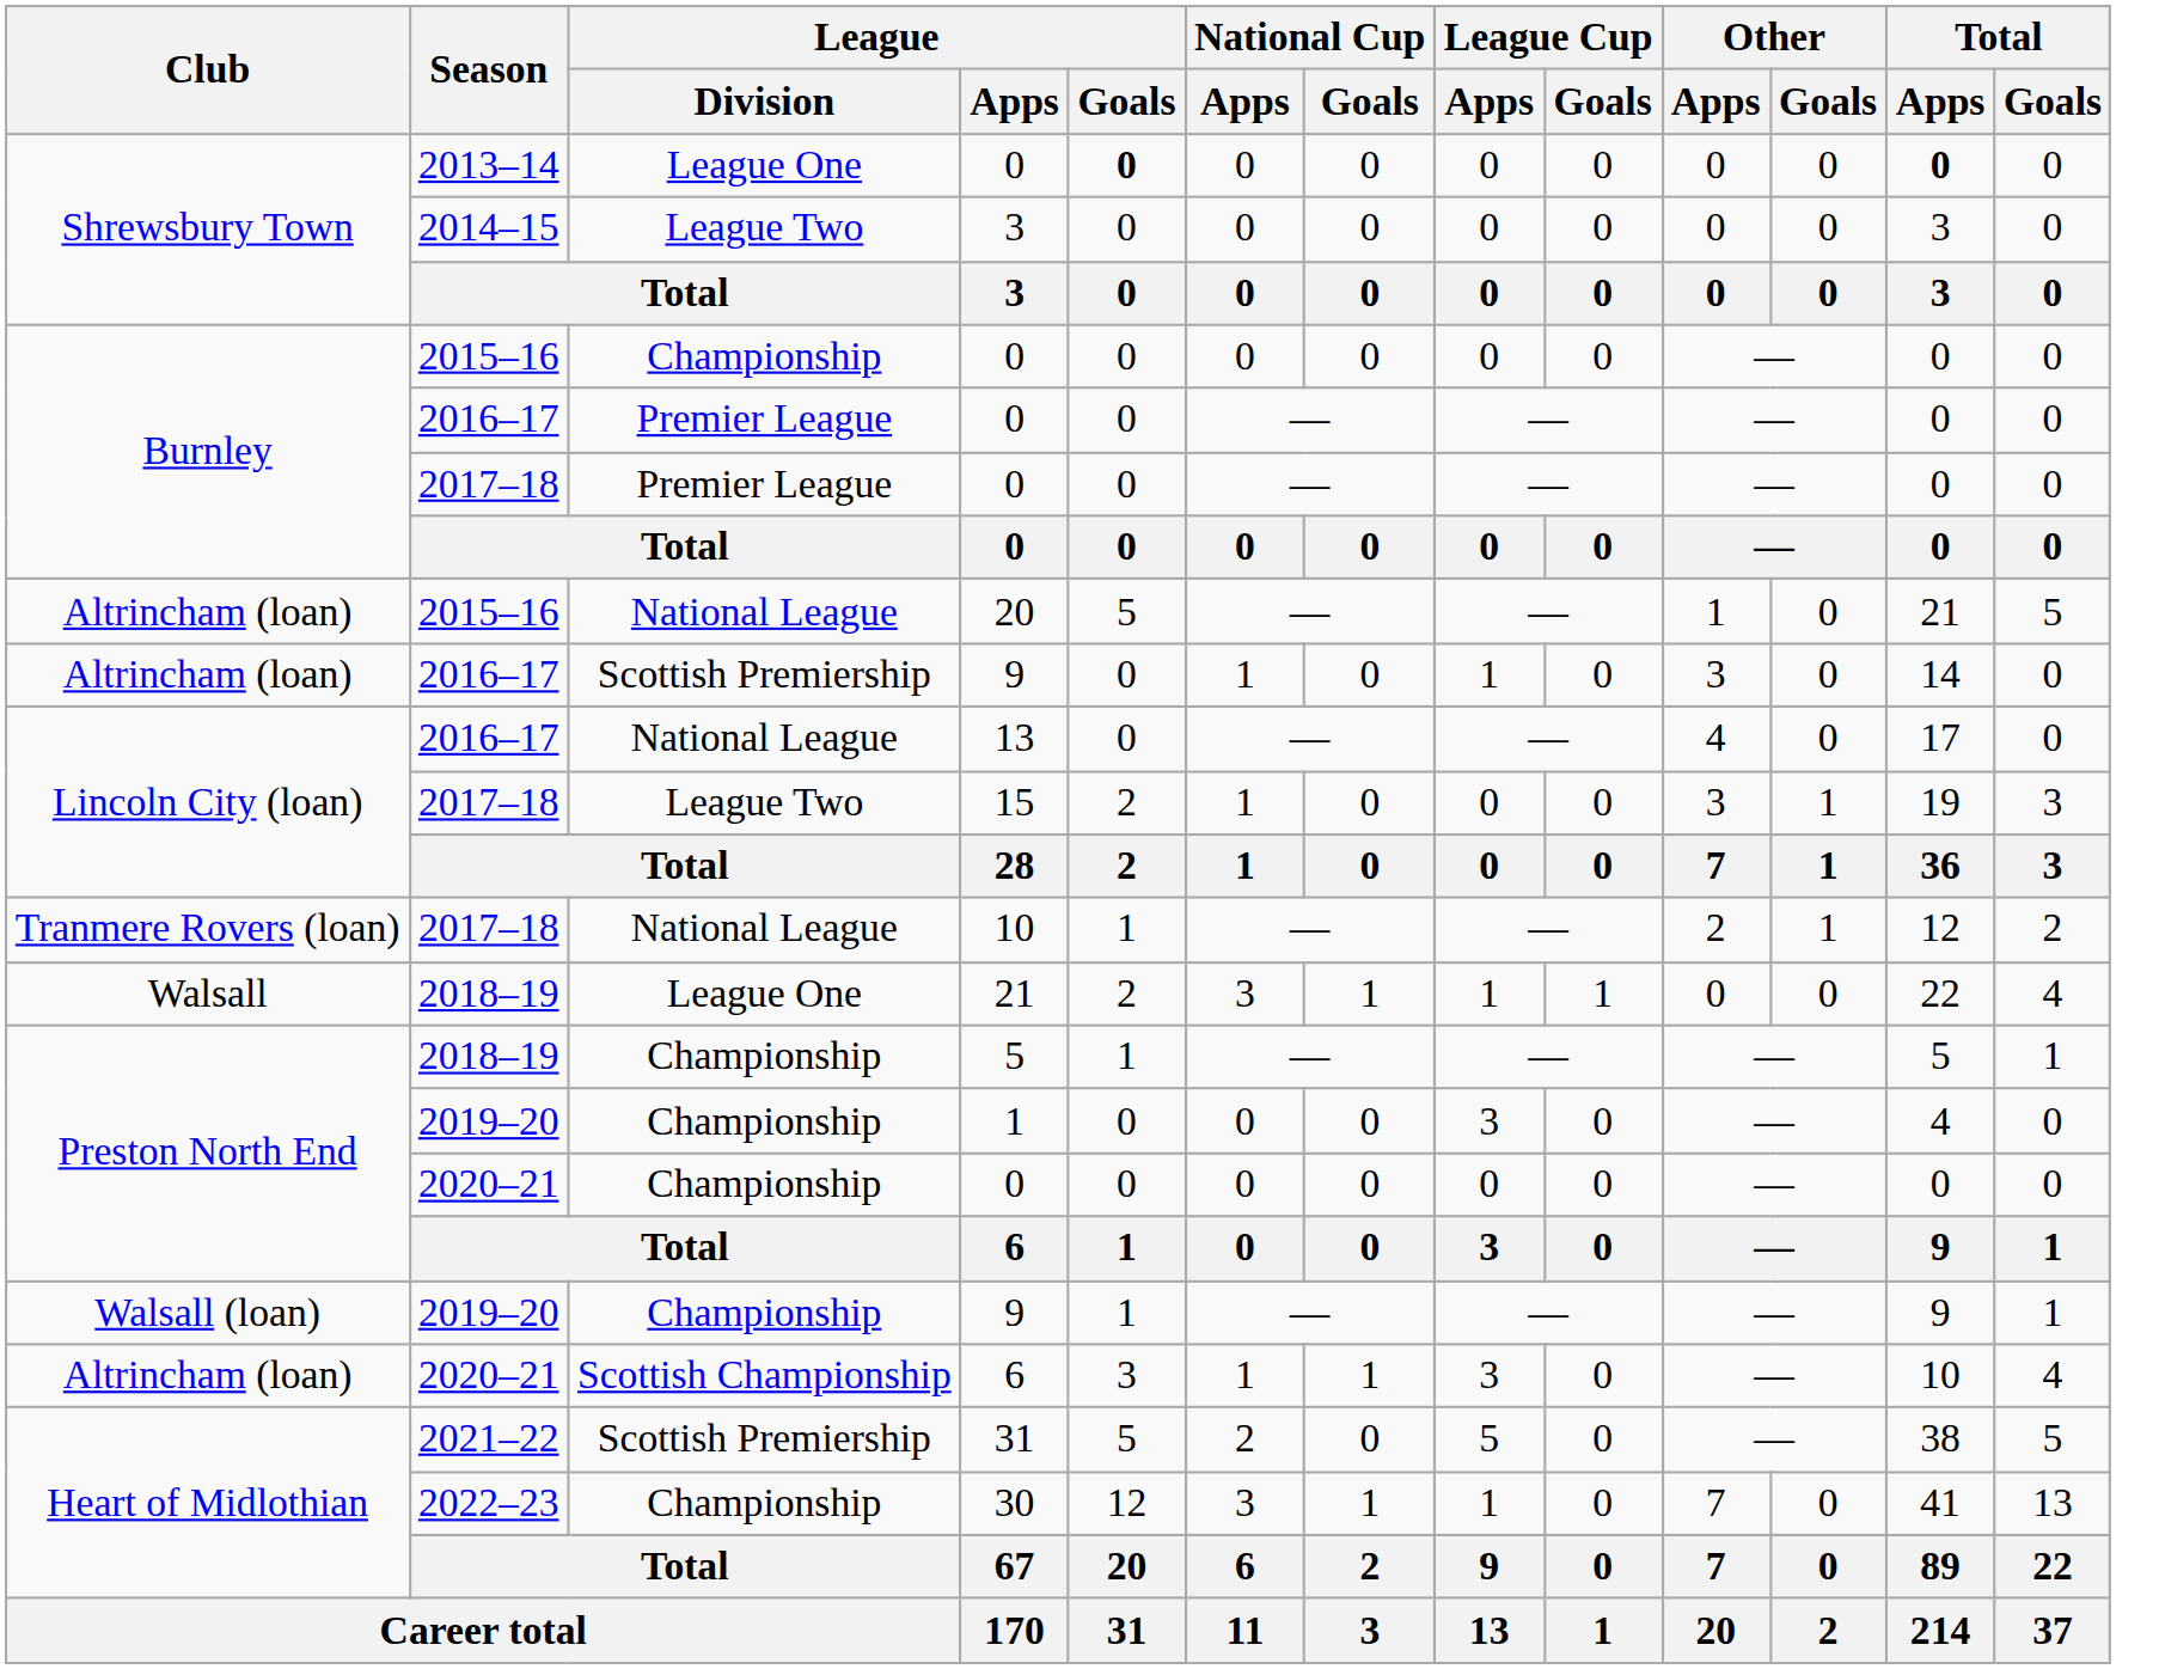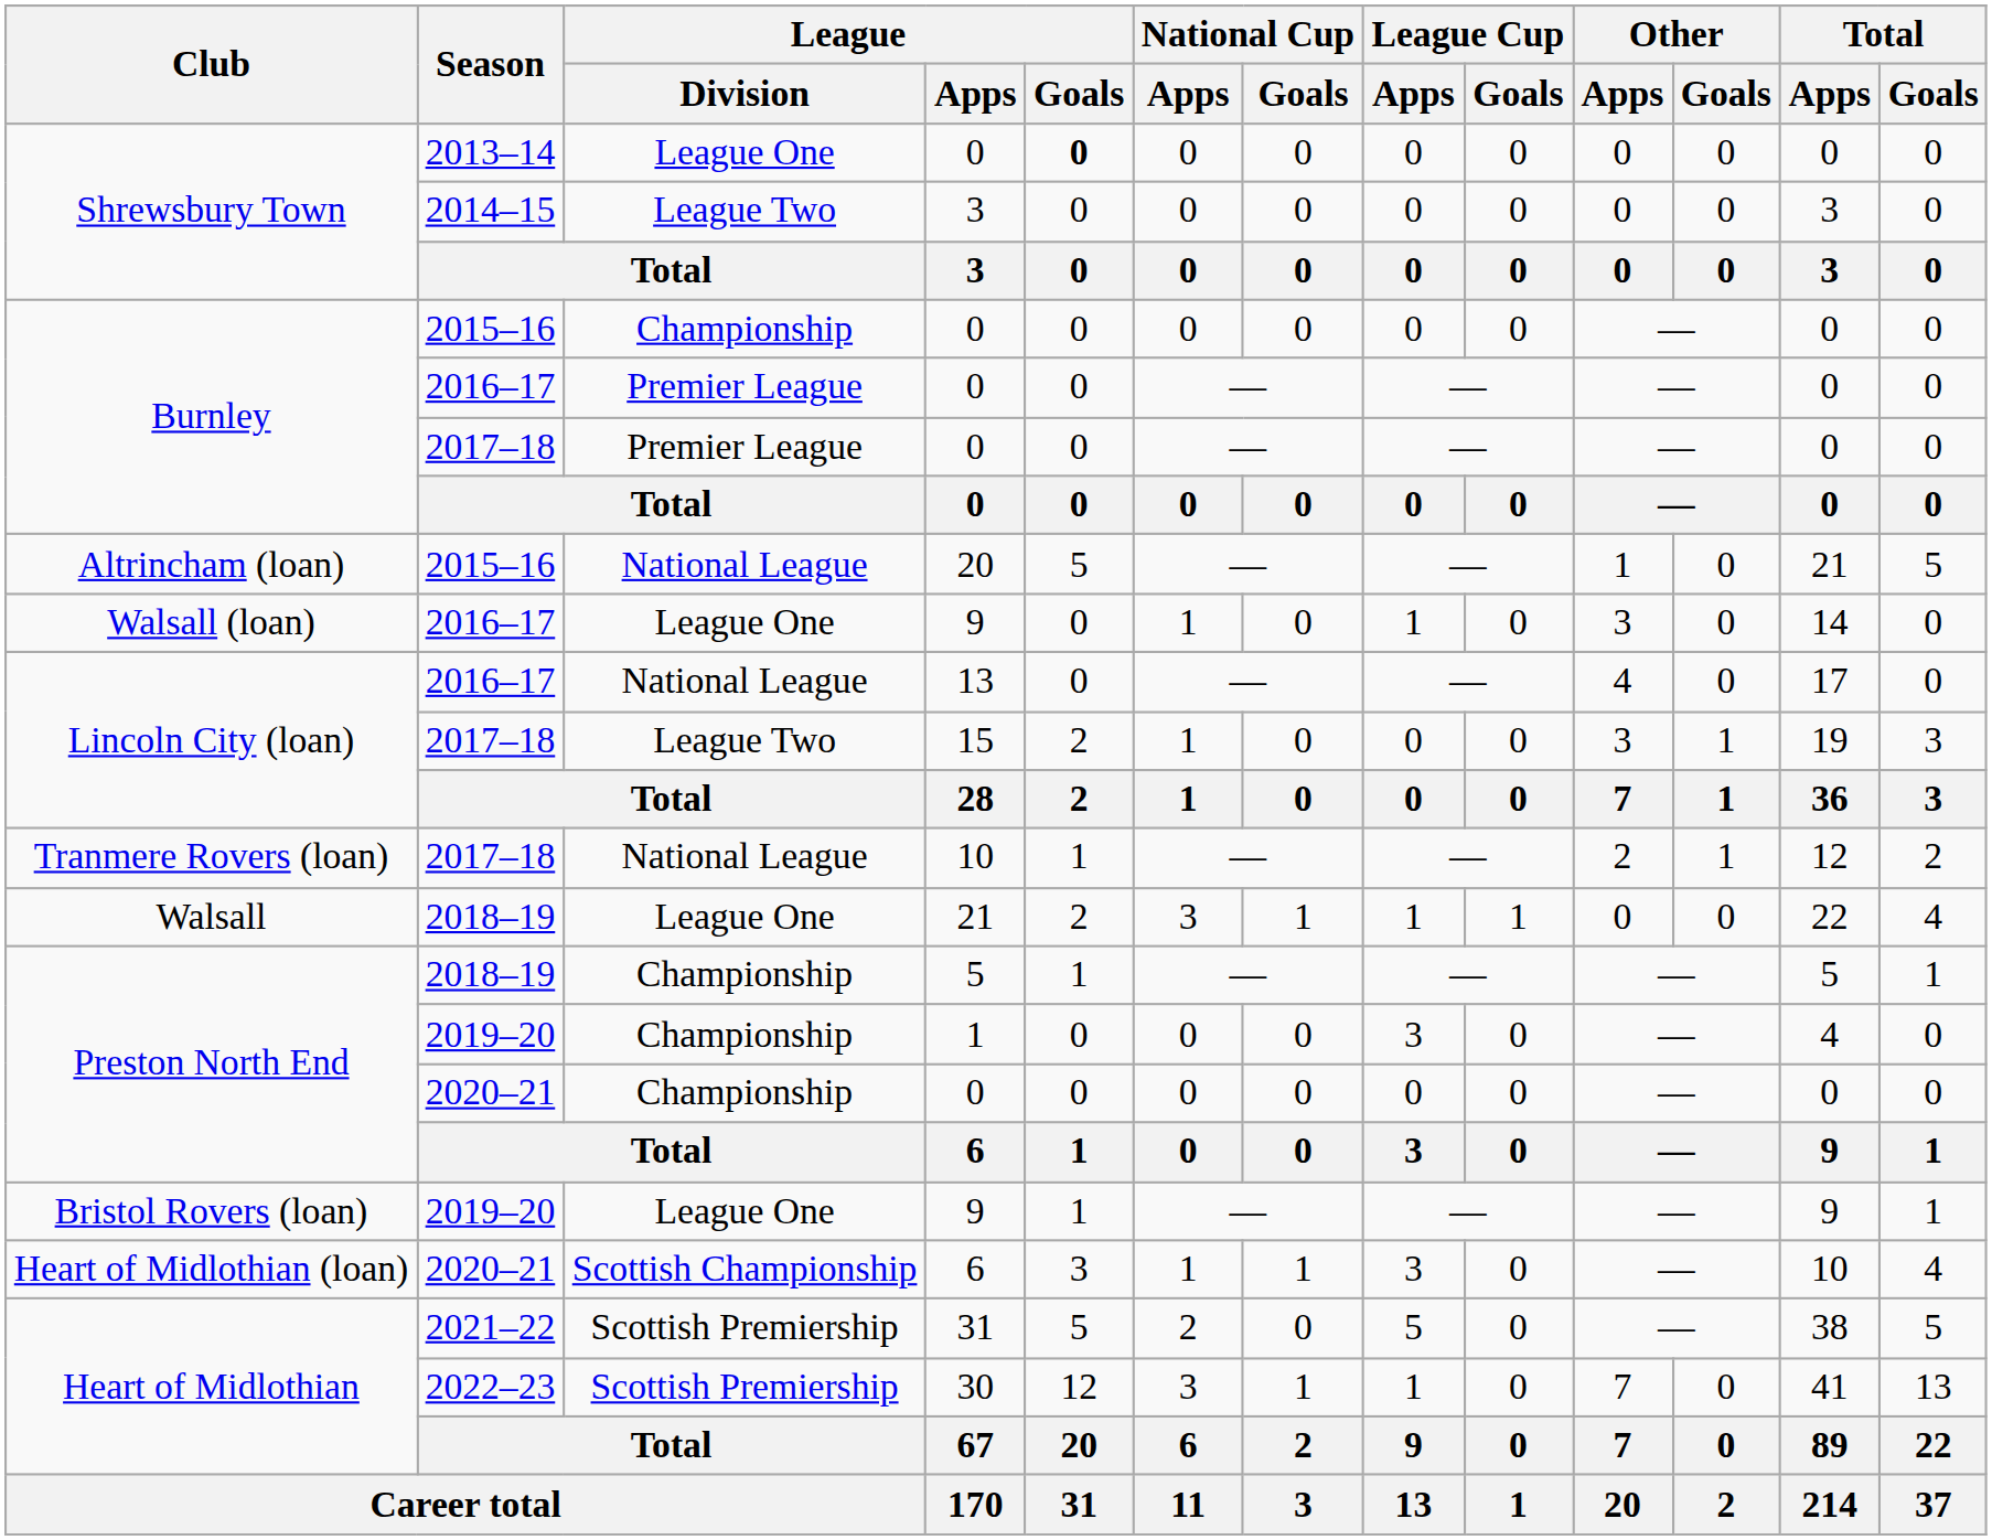 <table class="wikitable" style="text-align: center">
 <tr>
 <th rowspan=2>Club</th>
 <th rowspan=2>Season</th>
 <th colspan=3>League</th>
 <th colspan=2>National Cup</th>
 <th colspan=2>League Cup</th>
 <th colspan=2>Other</th>
 <th colspan=3>Total</th>
 </tr>
 <tr>
 <th>Division</th>
 <th>Apps</th>
 <th>Goals</th>
 <th>Apps</th>
 <th>Goals</th>
 <th>Apps</th>
 <th>Goals</th>
 <th>Apps</th>
 <th>Goals</th>
 <th>Apps</th>
 <th>Goals</th>
 </tr>
 <tr>
 <td rowspan=3><a href='#'>Shrewsbury Town</a></td>
 <td><a href='#'>2013–14</a></td>
 <td><a href='#'>League One</a></td>
 <td>0</td>
 <td><strong>0</strong></td>
 <td>0</td>
 <td>0</td>
 <td>0</td>
 <td>0</td>
 <td>0</td>
 <td>0</td>
-<td><strong>0</strong></td>
+<td>0</td>
 <td>0</td>
 </tr>
 <tr>
 <td><a href='#'>2014–15</a></td>
 <td><a href='#'>League Two</a></td>
 <td>3</td>
 <td>0</td>
 <td>0</td>
 <td>0</td>
 <td>0</td>
 <td>0</td>
 <td>0</td>
 <td>0</td>
 <td>3</td>
 <td>0</td>
 </tr>
 <tr>
 <th colspan=2>Total</th>
 <th>3</th>
 <th>0</th>
 <th>0</th>
 <th>0</th>
 <th>0</th>
 <th>0</th>
 <th>0</th>
 <th>0</th>
 <th>3</th>
 <th>0</th>
 </tr>
 <tr>
 <td rowspan=4><a href='#'>Burnley</a></td>
 <td><a href='#'>2015–16</a></td>
 <td><a href='#'>Championship</a></td>
 <td>0</td>
 <td>0</td>
 <td>0</td>
 <td>0</td>
 <td>0</td>
 <td>0</td>
 <td colspan=2>—</td>
 <td>0</td>
 <td>0</td>
 </tr>
 <tr>
 <td><a href='#'>2016–17</a></td>
 <td><a href='#'>Premier League</a></td>
 <td>0</td>
 <td>0</td>
 <td colspan=2>—</td>
 <td colspan=2>—</td>
 <td colspan=2>—</td>
 <td>0</td>
 <td>0</td>
 </tr>
 <tr>
 <td><a href='#'>2017–18</a></td>
 <td>Premier League</td>
 <td>0</td>
 <td>0</td>
 <td colspan=2>—</td>
 <td colspan=2>—</td>
 <td colspan=2>—</td>
 <td>0</td>
 <td>0</td>
 </tr>
 <tr>
 <th colspan=2>Total</th>
 <th>0</th>
 <th>0</th>
 <th>0</th>
 <th>0</th>
 <th>0</th>
 <th>0</th>
 <th colspan=2>—</th>
 <th>0</th>
 <th>0</th>
 </tr>
 <tr>
 <td><a href='#'>Altrincham</a> (loan)</td>
 <td><a href='#'>2015–16</a></td>
 <td><a href='#'>National League</a></td>
 <td>20</td>
 <td>5</td>
 <td colspan=2>—</td>
 <td colspan=2>—</td>
 <td>1</td>
 <td>0</td>
 <td>21</td>
 <td>5</td>
 </tr>
 <tr>
-<td><a href='#'>Altrincham</a> (loan)</td>
+<td><a href='#'>Walsall</a> (loan)</td>
 <td><a href='#'>2016–17</a></td>
-<td>Scottish Premiership</td>
+<td>League One</td>
 <td>9</td>
 <td>0</td>
 <td>1</td>
 <td>0</td>
 <td>1</td>
 <td>0</td>
 <td>3</td>
 <td>0</td>
 <td>14</td>
 <td>0</td>
 </tr>
 <tr>
 <td rowspan=3><a href='#'>Lincoln City</a> (loan)</td>
 <td><a href='#'>2016–17</a></td>
 <td>National League</td>
 <td>13</td>
 <td>0</td>
 <td colspan=2>—</td>
 <td colspan=2>—</td>
 <td>4</td>
 <td>0</td>
 <td>17</td>
 <td>0</td>
 </tr>
 <tr>
 <td><a href='#'>2017–18</a></td>
 <td>League Two</td>
 <td>15</td>
 <td>2</td>
 <td>1</td>
 <td>0</td>
 <td>0</td>
 <td>0</td>
 <td>3</td>
 <td>1</td>
 <td>19</td>
 <td>3</td>
 </tr>
 <tr>
 <th colspan=2>Total</th>
 <th>28</th>
 <th>2</th>
 <th>1</th>
 <th>0</th>
 <th>0</th>
 <th>0</th>
 <th>7</th>
 <th>1</th>
 <th>36</th>
 <th>3</th>
 </tr>
 <tr>
 <td><a href='#'>Tranmere Rovers</a> (loan)</td>
 <td><a href='#'>2017–18</a></td>
 <td>National League</td>
 <td>10</td>
 <td>1</td>
 <td colspan=2>—</td>
 <td colspan=2>—</td>
 <td>2</td>
 <td>1</td>
 <td>12</td>
 <td>2</td>
 </tr>
 <tr>
 <td>Walsall</td>
 <td><a href='#'>2018–19</a></td>
 <td>League One</td>
 <td>21</td>
 <td>2</td>
 <td>3</td>
 <td>1</td>
 <td>1</td>
 <td>1</td>
 <td>0</td>
 <td>0</td>
 <td>22</td>
 <td>4</td>
 </tr>
 <tr>
 <td rowspan=4><a href='#'>Preston North End</a></td>
 <td><a href='#'>2018–19</a></td>
 <td>Championship</td>
 <td>5</td>
 <td>1</td>
 <td colspan=2>—</td>
 <td colspan=2>—</td>
 <td colspan=2>—</td>
 <td>5</td>
 <td>1</td>
 </tr>
 <tr>
 <td><a href='#'>2019–20</a></td>
 <td>Championship</td>
 <td>1</td>
 <td>0</td>
 <td>0</td>
 <td>0</td>
 <td>3</td>
 <td>0</td>
 <td colspan=2>—</td>
 <td>4</td>
 <td>0</td>
 </tr>
 <tr>
 <td><a href='#'>2020–21</a></td>
 <td>Championship</td>
 <td>0</td>
 <td>0</td>
 <td>0</td>
 <td>0</td>
 <td>0</td>
 <td>0</td>
 <td colspan=2>—</td>
 <td>0</td>
 <td>0</td>
 </tr>
 <tr>
 <th colspan=2>Total</th>
 <th>6</th>
 <th>1</th>
 <th>0</th>
 <th>0</th>
 <th>3</th>
 <th>0</th>
 <th colspan=2>—</th>
 <th>9</th>
 <th>1</th>
 </tr>
 <tr>
-<td><a href='#'>Walsall</a> (loan)</td>
+<td><a href='#'>Bristol Rovers</a> (loan)</td>
 <td><a href='#'>2019–20</a></td>
-<td><a href='#'>Championship</a></td>
+<td>League One</td>
 <td>9</td>
 <td>1</td>
 <td colspan=2>—</td>
 <td colspan=2>—</td>
 <td colspan=2>—</td>
 <td>9</td>
 <td>1</td>
 </tr>
 <tr>
-<td><a href='#'>Altrincham</a> (loan)</td>
+<td><a href='#'>Heart of Midlothian</a> (loan)</td>
 <td><a href='#'>2020–21</a></td>
 <td><a href='#'>Scottish Championship</a></td>
 <td>6</td>
 <td>3</td>
 <td>1</td>
 <td>1</td>
 <td>3</td>
 <td>0</td>
 <td colspan=2>—</td>
 <td>10</td>
 <td>4</td>
 </tr>
 <tr>
 <td rowspan=3><a href='#'>Heart of Midlothian</a></td>
 <td><a href='#'>2021–22</a></td>
 <td>Scottish Premiership</td>
 <td>31</td>
 <td>5</td>
 <td>2</td>
 <td>0</td>
 <td>5</td>
 <td>0</td>
 <td colspan=2>—</td>
 <td>38</td>
 <td>5</td>
 </tr>
 <tr>
 <td><a href='#'>2022–23</a></td>
-<td>Championship</td>
+<td><a href='#'>Scottish Premiership</a></td>
 <td>30</td>
 <td>12</td>
 <td>3</td>
 <td>1</td>
 <td>1</td>
 <td>0</td>
 <td>7</td>
 <td>0</td>
 <td>41</td>
 <td>13</td>
 </tr>
 <tr>
 <th colspan=2>Total</th>
 <th>67</th>
 <th>20</th>
 <th>6</th>
 <th>2</th>
 <th>9</th>
 <th>0</th>
 <th>7</th>
 <th>0</th>
 <th>89</th>
 <th>22</th>
 </tr>
 <tr>
 <th colspan="3">Career total</th>
 <th>170</th>
 <th>31</th>
 <th>11</th>
 <th>3</th>
 <th>13</th>
 <th>1</th>
 <th>20</th>
 <th>2</th>
 <th>214</th>
 <th>37</th>
 </tr>
 </table>
